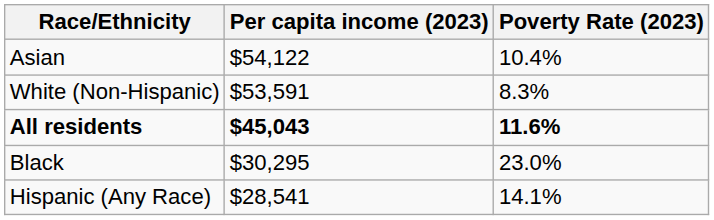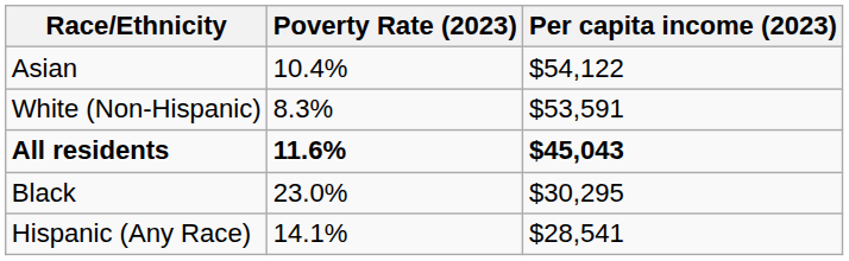 <table class="wikitable">
 <tr>
 <th>Race/Ethnicity</th>
+<th>Poverty Rate (2023)</th>
 <th>Per capita income (2023)</th>
-<th>Poverty Rate (2023)</th>
 </tr>
 <tr>
 <td>Asian</td>
+<td>10.4%</td>
 <td>$54,122</td>
-<td>10.4%</td>
 </tr>
 <tr>
 <td>White (Non-Hispanic)</td>
+<td>8.3%</td>
 <td>$53,591</td>
-<td>8.3%</td>
 </tr>
 <tr>
 <td><strong>All residents</strong></td>
+<td><strong>11.6%</strong></td>
 <td><strong>$45,043</strong></td>
-<td><strong>11.6%</strong></td>
 </tr>
 <tr>
 <td>Black</td>
+<td>23.0%</td>
 <td>$30,295</td>
-<td>23.0%</td>
 </tr>
 <tr>
 <td>Hispanic (Any Race)</td>
+<td>14.1%</td>
 <td>$28,541</td>
-<td>14.1%</td>
 </tr>
 </table>
